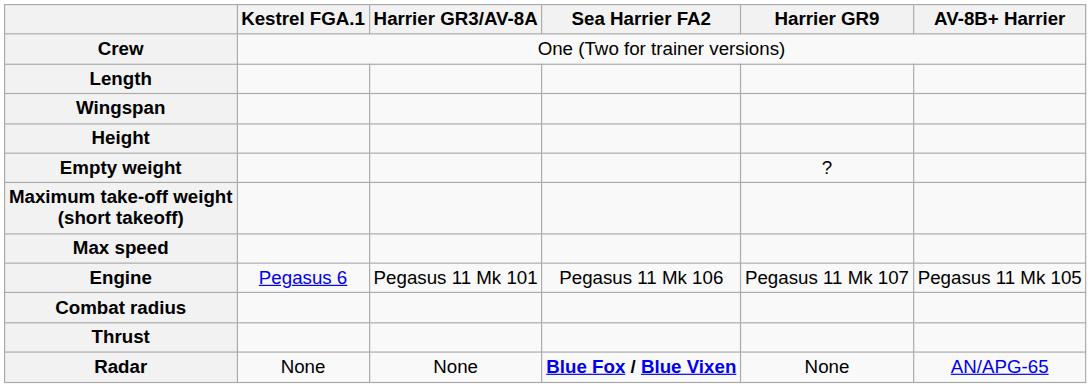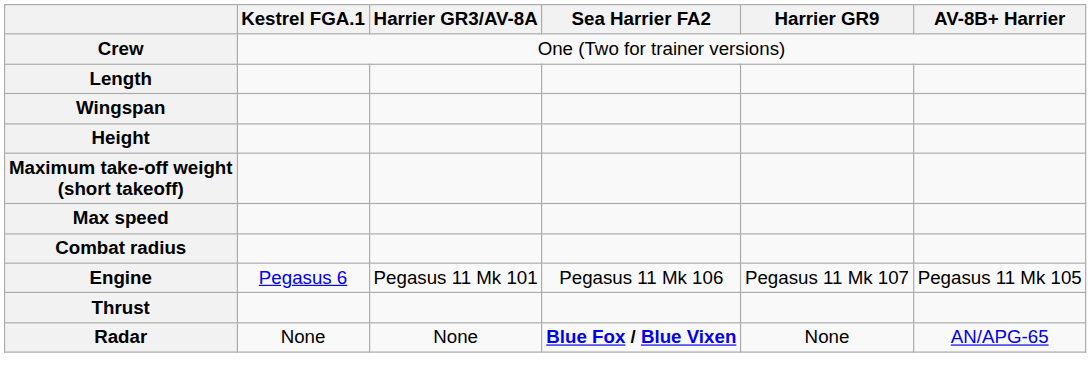 <table class="wikitable" style="text-align:center;">
 <tr>
 <th></th>
 <th>Kestrel FGA.1</th>
 <th>Harrier GR3/AV-8A</th>
 <th>Sea Harrier FA2</th>
 <th>Harrier GR9</th>
 <th>AV-8B+ Harrier</th>
 </tr>
 <tr>
 <th>Crew</th>
 <td colspan="5">One (Two for trainer versions)</td>
 </tr>
 <tr>
 <th>Length</th>
 <td></td>
 <td></td>
 <td></td>
 <td></td>
 <td></td>
 </tr>
 <tr>
 <th>Wingspan</th>
 <td></td>
 <td></td>
 <td></td>
 <td></td>
 <td></td>
 </tr>
 <tr>
 <th>Height</th>
 <td></td>
 <td></td>
 <td></td>
 <td></td>
 <td></td>
 </tr>
 <tr>
-<th>Empty weight</th>
-<td></td>
-<td></td>
-<td></td>
-<td>?</td>
-<td></td>
-</tr>
-<tr>
 <th>Maximum take-off weight <br>(short takeoff)</th>
 <td></td>
 <td></td>
 <td></td>
 <td></td>
 <td></td>
 </tr>
 <tr>
 <th>Max speed</th>
 <td></td>
 <td></td>
 <td></td>
 <td></td>
 <td></td>
 </tr>
 <tr>
+<th>Combat radius</th>
+<td></td>
+<td></td>
+<td></td>
+<td></td>
+<td></td>
+</tr>
+<tr>
 <th>Engine</th>
 <td><a href='#'>Pegasus 6</a></td>
 <td>Pegasus 11 Mk 101</td>
 <td>Pegasus 11 Mk 106</td>
 <td>Pegasus 11 Mk 107</td>
 <td>Pegasus 11 Mk 105</td>
-</tr>
-<tr>
-<th>Combat radius</th>
-<td></td>
-<td></td>
-<td></td>
-<td></td>
-<td></td>
 </tr>
 <tr>
 <th>Thrust</th>
 <td></td>
 <td></td>
 <td></td>
 <td></td>
 <td></td>
 </tr>
 <tr>
 <th>Radar</th>
 <td>None</td>
 <td>None</td>
 <td><strong><a href='#'>Blue Fox</a> / <a href='#'>Blue Vixen</a></strong></td>
 <td>None</td>
 <td><a href='#'>AN/APG-65</a></td>
 </tr>
 </table>
